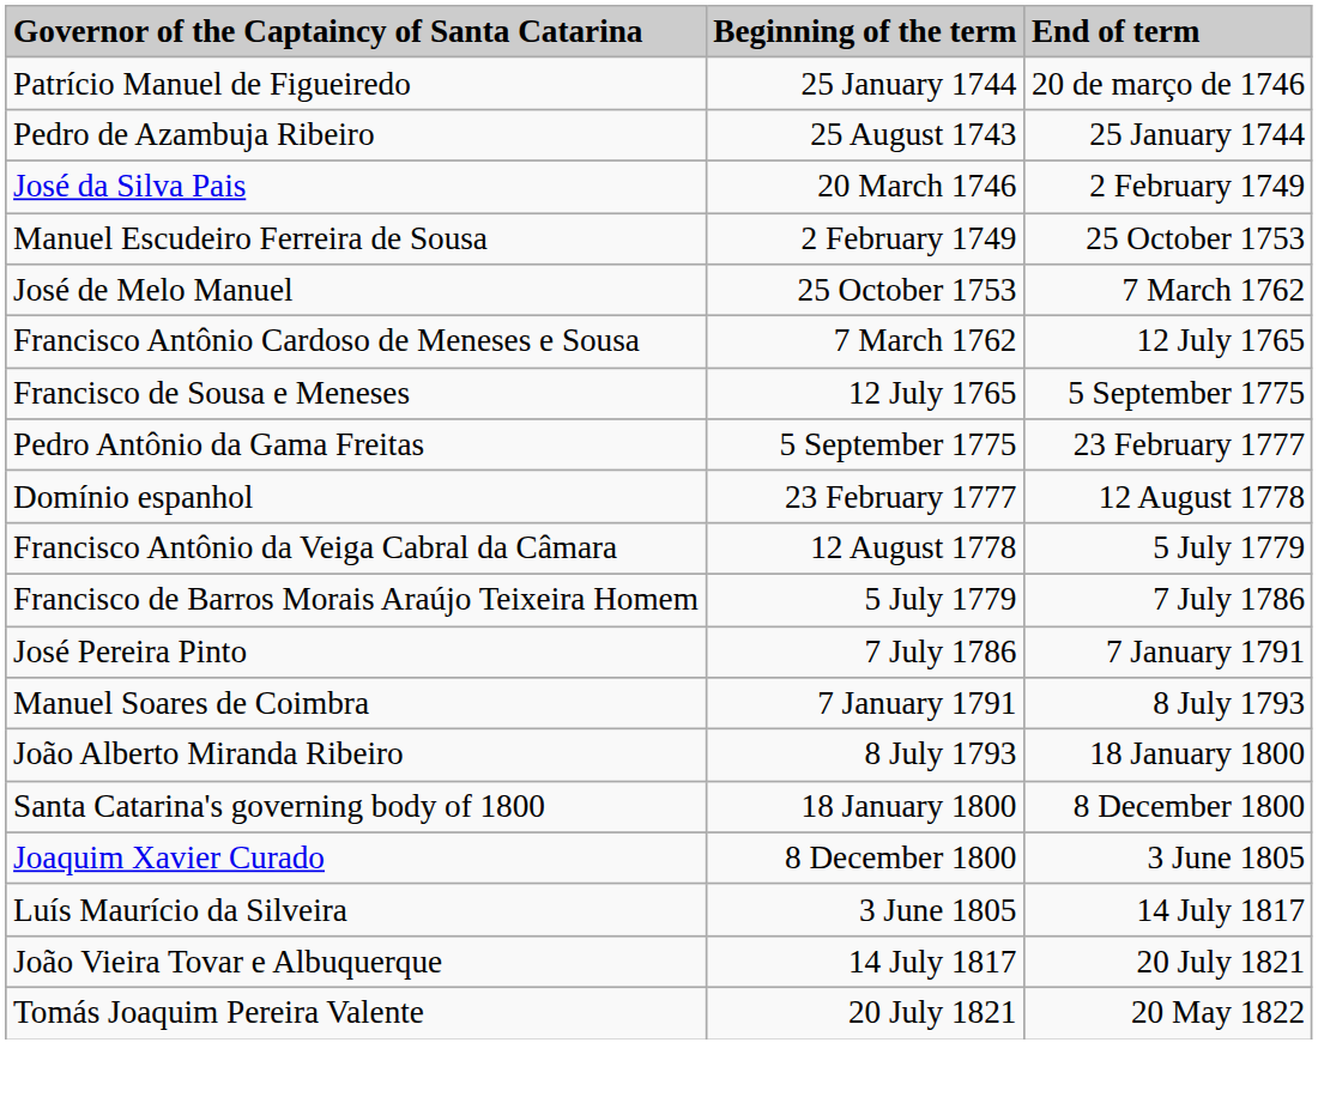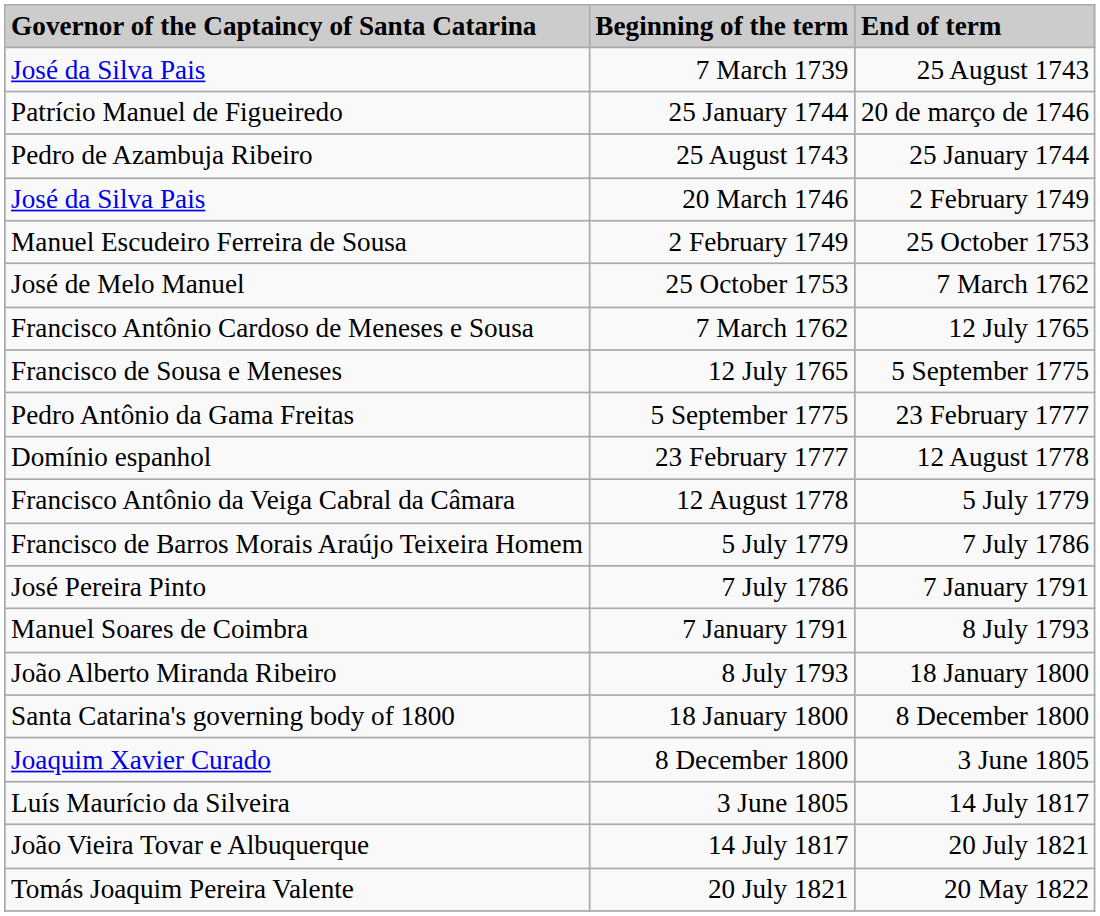 <table class="wikitable">
 <tr>
 <td bgcolor="#cccccc"><strong>Governor of the Captaincy of Santa Catarina</strong></td>
 <td bgcolor="#cccccc"><strong>Beginning of the term</strong></td>
 <td bgcolor="#cccccc"><strong>End of term</strong></td>
+</tr>
+<tr>
+<td><a href='#'>José da Silva Pais</a></td>
+<td align="right">7 March 1739</td>
+<td align="right">25 August 1743</td>
 </tr>
 <tr>
 <td>Patrício Manuel de Figueiredo</td>
 <td align="right">25 January 1744</td>
 <td align="right">20 de março de 1746</td>
 </tr>
 <tr>
 <td>Pedro de Azambuja Ribeiro</td>
 <td align="right">25 August 1743</td>
 <td align="right">25 January 1744</td>
 </tr>
 <tr>
 <td><a href='#'>José da Silva Pais</a></td>
 <td align="right">20 March 1746</td>
 <td align="right">2 February 1749</td>
 </tr>
 <tr>
 <td>Manuel Escudeiro Ferreira de Sousa</td>
 <td align="right">2 February 1749</td>
 <td align="right">25 October 1753</td>
 </tr>
 <tr>
 <td>José de Melo Manuel</td>
 <td align="right">25 October 1753</td>
 <td align="right">7 March 1762</td>
 </tr>
 <tr>
 <td>Francisco Antônio Cardoso de Meneses e Sousa</td>
 <td align="right">7 March 1762</td>
 <td align="right">12 July 1765</td>
 </tr>
 <tr>
 <td>Francisco de Sousa e Meneses</td>
 <td align="right">12 July 1765</td>
 <td align="right">5 September 1775</td>
 </tr>
 <tr>
 <td>Pedro Antônio da Gama Freitas</td>
 <td align="right">5 September 1775</td>
 <td align="right">23 February 1777</td>
 </tr>
 <tr>
 <td>Domínio espanhol</td>
 <td align="right">23 February 1777</td>
 <td align="right">12 August 1778</td>
 </tr>
 <tr>
 <td>Francisco Antônio da Veiga Cabral da Câmara</td>
 <td align="right">12 August 1778</td>
 <td align="right">5 July 1779</td>
 </tr>
 <tr>
 <td>Francisco de Barros Morais Araújo Teixeira Homem</td>
 <td align="right">5 July 1779</td>
 <td align="right">7 July 1786</td>
 </tr>
 <tr>
 <td>José Pereira Pinto</td>
 <td align="right">7 July 1786</td>
 <td align="right">7 January 1791</td>
 </tr>
 <tr>
 <td>Manuel Soares de Coimbra</td>
 <td align="right">7 January 1791</td>
 <td align="right">8 July 1793</td>
 </tr>
 <tr>
 <td>João Alberto Miranda Ribeiro</td>
 <td align="right">8 July 1793</td>
 <td align="right">18 January 1800</td>
 </tr>
 <tr>
 <td>Santa Catarina's governing body of 1800</td>
 <td align="right">18 January 1800</td>
 <td align="right">8 December 1800</td>
 </tr>
 <tr>
 <td><a href='#'>Joaquim Xavier Curado</a></td>
 <td align="right">8 December 1800</td>
 <td align="right">3 June 1805</td>
 </tr>
 <tr>
 <td>Luís Maurício da Silveira</td>
 <td align="right">3 June 1805</td>
 <td align="right">14 July 1817</td>
 </tr>
 <tr>
 <td>João Vieira Tovar e Albuquerque</td>
 <td align="right">14 July 1817</td>
 <td align="right">20 July 1821</td>
 </tr>
 <tr>
 <td>Tomás Joaquim Pereira Valente</td>
 <td align="right">20 July 1821</td>
 <td align="right">20 May 1822</td>
 </tr>
 </table>
